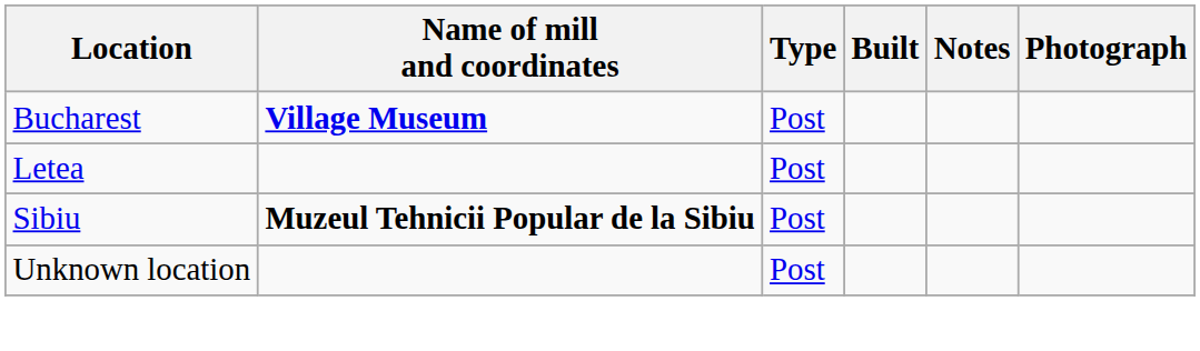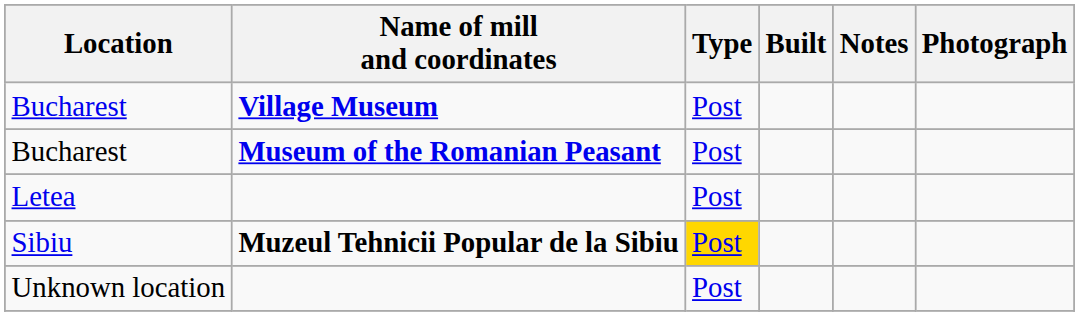 <table class="wikitable">
 <tr>
 <th>Location</th>
 <th>Name of mill<br>and coordinates</th>
 <th>Type</th>
 <th>Built</th>
 <th>Notes</th>
 <th>Photograph</th>
 </tr>
 <tr>
 <td><a href='#'>Bucharest</a></td>
 <td><strong><a href='#'>Village Museum</a></strong></td>
 <td><a href='#'>Post</a></td>
 <td></td>
 <td></td>
 <td></td>
 </tr>
 <tr>
+<td>Bucharest</td>
+<td><strong><a href='#'>Museum of the Romanian Peasant</a></strong></td>
+<td><a href='#'>Post</a></td>
+<td></td>
+<td></td>
+<td></td>
+</tr>
+<tr>
 <td><a href='#'>Letea</a></td>
 <td></td>
 <td><a href='#'>Post</a></td>
 <td></td>
 <td></td>
 <td></td>
 </tr>
 <tr>
 <td><a href='#'>Sibiu</a></td>
 <td><strong>Muzeul Tehnicii Popular de la Sibiu</strong></td>
-<td><a href='#'>Post</a></td>
+<td style="background: gold;"><a href='#'>Post</a></td>
 <td></td>
 <td></td>
 <td></td>
 </tr>
 <tr>
 <td>Unknown location</td>
 <td></td>
 <td><a href='#'>Post</a></td>
 <td></td>
 <td></td>
 <td></td>
 </tr>
 </table>
